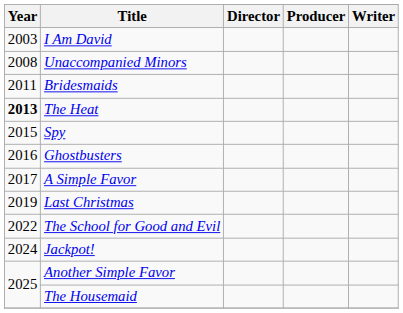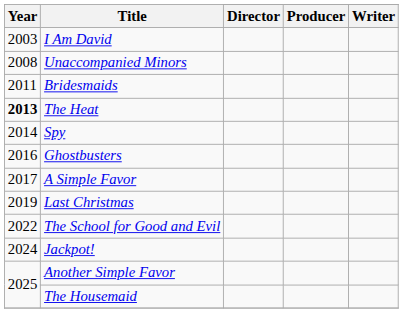 <table class="wikitable sortable plainrowheaders">
 <tr>
 <th rowspan="2">Year</th>
 <th rowspan="2">Title</th>
 </tr>
 <tr>
 <th>Director</th>
 <th>Producer</th>
 <th>Writer</th>
 </tr>
 <tr>
 <td>2003</td>
 <td><em><a href='#'>I Am David</a></em></td>
 <td></td>
 <td></td>
 <td></td>
 </tr>
 <tr>
 <td>2008</td>
 <td><em><a href='#'>Unaccompanied Minors</a></em></td>
 <td></td>
 <td></td>
 <td></td>
 </tr>
 <tr>
 <td>2011</td>
 <td><em><a href='#'>Bridesmaids</a></em></td>
 <td></td>
 <td></td>
 <td></td>
 </tr>
 <tr>
 <td><strong>2013</strong></td>
 <td><em><a href='#'>The Heat</a></em></td>
 <td></td>
 <td></td>
 <td></td>
 </tr>
 <tr>
-<td>2015</td>
+<td>2014</td>
 <td><em><a href='#'>Spy</a></em></td>
 <td></td>
 <td></td>
 <td></td>
 </tr>
 <tr>
 <td>2016</td>
 <td><em><a href='#'>Ghostbusters</a></em></td>
 <td></td>
 <td></td>
 <td></td>
 </tr>
 <tr>
 <td>2017</td>
 <td><em><a href='#'>A Simple Favor</a></em></td>
 <td></td>
 <td></td>
 <td></td>
 </tr>
 <tr>
 <td>2019</td>
 <td><em><a href='#'>Last Christmas</a></em></td>
 <td></td>
 <td></td>
 <td></td>
 </tr>
 <tr>
 <td>2022</td>
 <td><em><a href='#'>The School for Good and Evil</a></em></td>
 <td></td>
 <td></td>
 <td></td>
 </tr>
 <tr>
 <td>2024</td>
 <td><em><a href='#'>Jackpot!</a></em></td>
 <td></td>
 <td></td>
 <td></td>
 </tr>
 <tr>
 <td rowspan="2">2025</td>
 <td><em><a href='#'>Another Simple Favor</a></em></td>
 <td></td>
 <td></td>
 <td></td>
 </tr>
 <tr>
 <td><em><a href='#'>The Housemaid</a></em></td>
 <td></td>
 <td></td>
 <td></td>
 </tr>
 <tr>
 </tr>
 </table>
